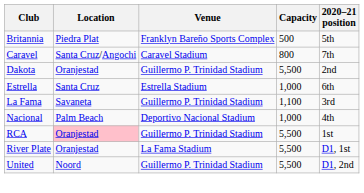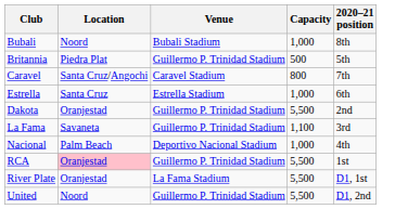 <table class="wikitable sortable">
 <tr>
 <th>Club</th>
 <th>Location</th>
 <th>Venue</th>
 <th>Capacity</th>
 <th>2020–21<br>position</th>
 </tr>
 <tr>
+<td><a href='#'>Bubali</a></td>
+<td><a href='#'>Noord</a></td>
+<td><a href='#'>Bubali Stadium</a></td>
+<td>1,000</td>
+<td>8th</td>
+</tr>
+<tr>
 <td><a href='#'>Britannia</a></td>
 <td><a href='#'>Piedra Plat</a></td>
-<td><a href='#'>Franklyn Bareño Sports Complex</a></td>
+<td><a href='#'>Guillermo P. Trinidad Stadium</a></td>
 <td>500</td>
 <td>5th</td>
 </tr>
 <tr>
 <td><a href='#'>Caravel</a></td>
 <td><a href='#'>Santa Cruz</a>/<a href='#'>Angochi</a></td>
 <td><a href='#'>Caravel Stadium</a></td>
 <td>800</td>
 <td>7th</td>
 </tr>
 <tr>
+<td><a href='#'>Estrella</a></td>
+<td><a href='#'>Santa Cruz</a></td>
+<td><a href='#'>Estrella Stadium</a></td>
+<td>1,000</td>
+<td>6th</td>
+</tr>
+<tr>
 <td><a href='#'>Dakota</a></td>
 <td><a href='#'>Oranjestad</a></td>
 <td><a href='#'>Guillermo P. Trinidad Stadium</a></td>
 <td>5,500</td>
 <td>2nd</td>
-</tr>
-<tr>
-<td><a href='#'>Estrella</a></td>
-<td><a href='#'>Santa Cruz</a></td>
-<td><a href='#'>Estrella Stadium</a></td>
-<td>1,000</td>
-<td>6th</td>
 </tr>
 <tr>
 <td><a href='#'>La Fama</a></td>
 <td><a href='#'>Savaneta</a></td>
 <td><a href='#'>Guillermo P. Trinidad Stadium</a></td>
 <td>1,100</td>
 <td>3rd</td>
 </tr>
 <tr>
 <td><a href='#'>Nacional</a></td>
 <td><a href='#'>Palm Beach</a></td>
 <td><a href='#'>Deportivo Nacional Stadium</a></td>
 <td>1,000</td>
 <td>4th</td>
 </tr>
 <tr>
 <td><a href='#'>RCA</a></td>
 <td style="background: pink;"><a href='#'>Oranjestad</a></td>
 <td><a href='#'>Guillermo P. Trinidad Stadium</a></td>
 <td>5,500</td>
 <td>1st</td>
 </tr>
 <tr>
 <td><a href='#'>River Plate</a></td>
 <td><a href='#'>Oranjestad</a></td>
 <td><a href='#'>La Fama Stadium</a></td>
 <td>5,500</td>
 <td><a href='#'>D1</a>, 1st</td>
 </tr>
 <tr>
 <td><a href='#'>United</a></td>
 <td><a href='#'>Noord</a></td>
 <td><a href='#'>Guillermo P. Trinidad Stadium</a></td>
 <td>5,500</td>
 <td><a href='#'>D1</a>, 2nd</td>
 </tr>
 </table>
